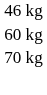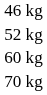 <table>
 <tr>
 <td>46 kg<br></td>
+<td></td>
+<td></td>
+<td></td>
+</tr>
+<tr>
+<td>52 kg<br></td>
 <td></td>
 <td></td>
 <td></td>
 </tr>
 <tr>
 <td>60 kg<br></td>
 <td></td>
 <td></td>
 <td></td>
 </tr>
 <tr>
 <td>70 kg<br></td>
 <td></td>
 <td></td>
 <td></td>
 </tr>
 </table>
